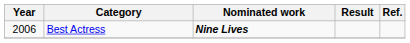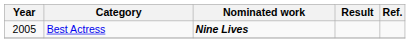 <table class=wikitable>
 <tr>
 <th scope="col" style="width:5em;">Year</th>
 <th scope="col" style="width:28em;">Category</th>
 <th scope="col" style="width:25em;">Nominated work</th>
 <th scope="col" style="width:5em;">Result</th>
 <th>Ref.</th>
 </tr>
 <tr>
-<td style="text-align:center;">2006</td>
+<td style="text-align:center;">2005</td>
 <td><a href='#'>Best Actress</a></td>
 <td><strong><em>Nine Lives</em></strong></td>
 <td></td>
 <td></td>
 </tr>
 <tr>
 </tr>
 </table>
